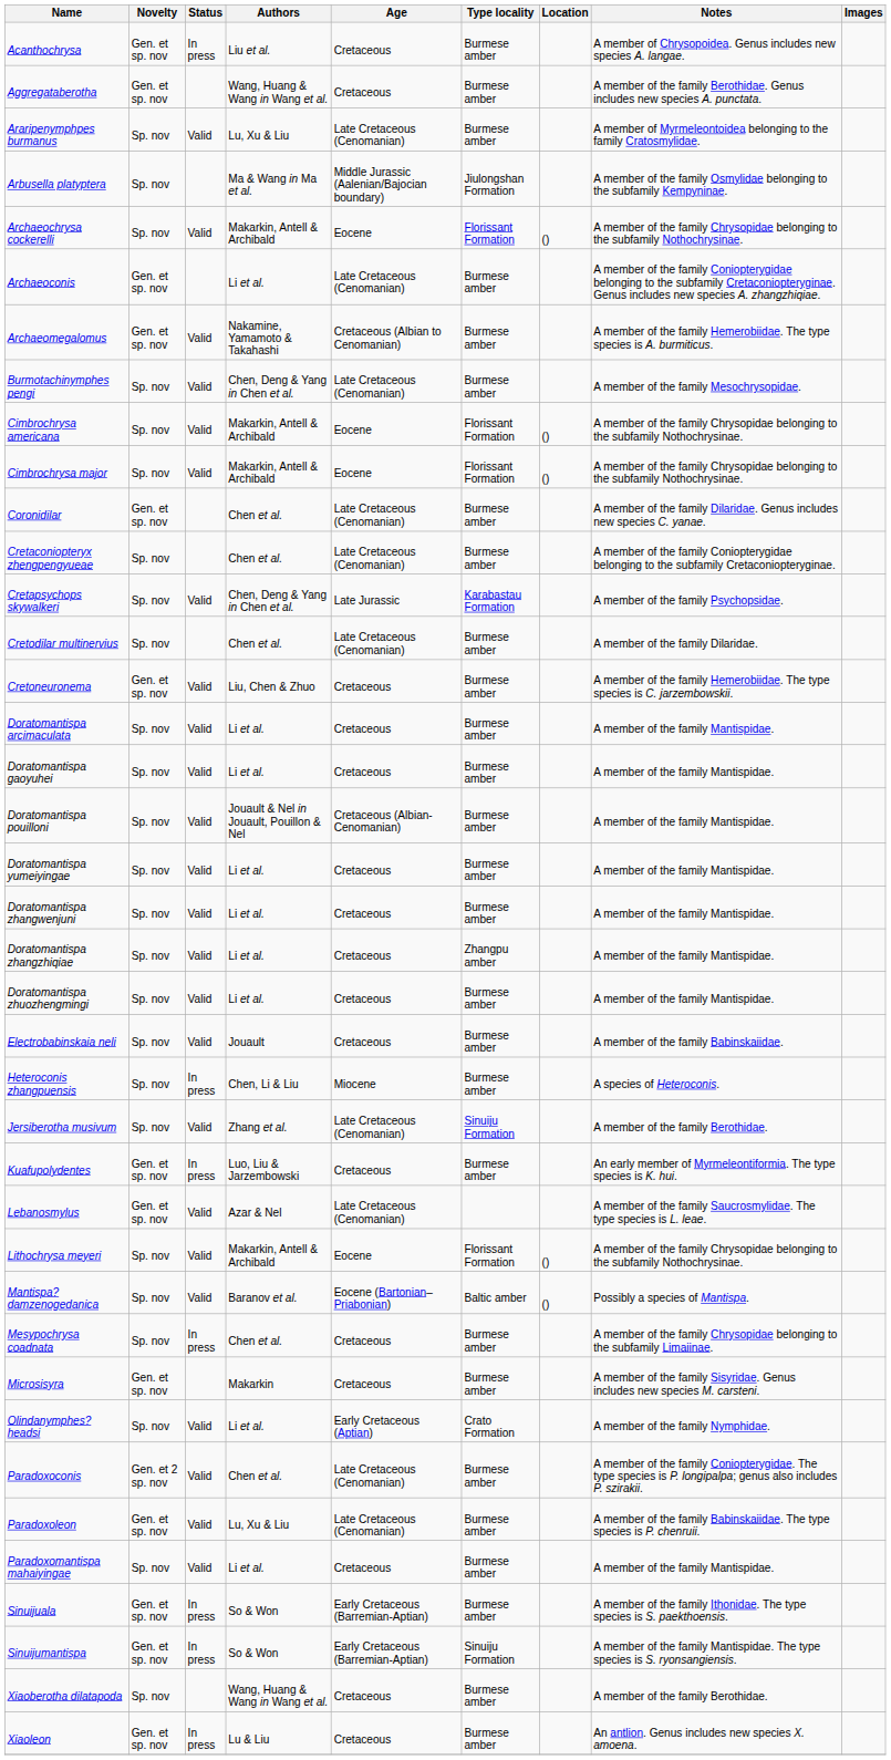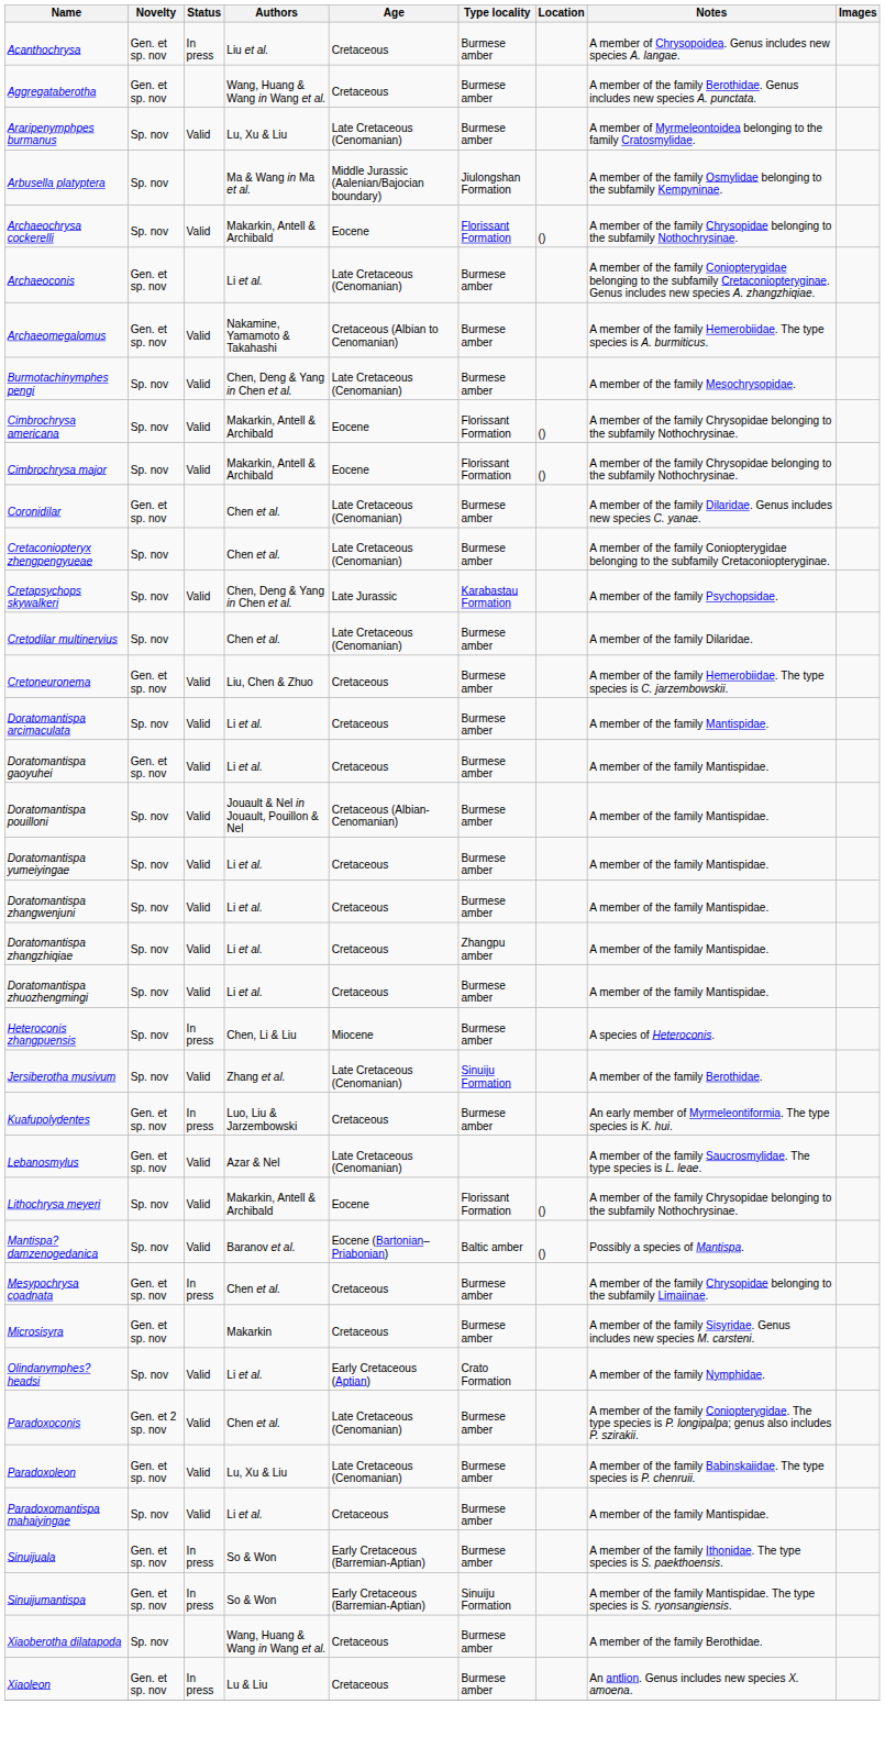 <table class="wikitable sortable" align="center" width="100%">
 <tr>
 <th>Name</th>
 <th>Novelty</th>
 <th>Status</th>
 <th>Authors</th>
 <th>Age</th>
 <th>Type locality</th>
 <th>Location</th>
 <th>Notes</th>
 <th>Images</th>
 </tr>
 <tr>
 <td><br><em><a href='#'>Acanthochrysa</a></em></td>
 <td><br>Gen. et sp. nov</td>
 <td><br>In press</td>
 <td><br>Liu <em>et al.</em></td>
 <td><br>Cretaceous</td>
 <td><br>Burmese amber</td>
 <td><br></td>
 <td><br>A member of <a href='#'>Chrysopoidea</a>. Genus includes new species <em>A. langae</em>.</td>
 <td></td>
 </tr>
 <tr>
 <td><br><em><a href='#'>Aggregataberotha</a></em></td>
 <td><br>Gen. et sp. nov</td>
 <td></td>
 <td><br>Wang, Huang & Wang <em>in</em> Wang <em>et al.</em></td>
 <td><br>Cretaceous</td>
 <td><br>Burmese amber</td>
 <td><br></td>
 <td><br>A member of the family <a href='#'>Berothidae</a>. Genus includes new species <em>A. punctata</em>.</td>
 <td></td>
 </tr>
 <tr>
 <td><br><em><a href='#'>Araripenymphpes burmanus</a></em></td>
 <td><br>Sp. nov</td>
 <td><br>Valid</td>
 <td><br>Lu, Xu & Liu</td>
 <td><br>Late Cretaceous (Cenomanian)</td>
 <td><br>Burmese amber</td>
 <td><br></td>
 <td><br>A member of <a href='#'>Myrmeleontoidea</a> belonging to the family <a href='#'>Cratosmylidae</a>.</td>
 <td></td>
 </tr>
 <tr>
 <td><br><em><a href='#'>Arbusella platyptera</a></em></td>
 <td><br>Sp. nov</td>
 <td></td>
 <td><br>Ma & Wang <em>in</em> Ma <em>et al.</em></td>
 <td><br>Middle Jurassic (Aalenian/Bajocian boundary)</td>
 <td><br>Jiulongshan Formation</td>
 <td><br></td>
 <td><br>A member of the family <a href='#'>Osmylidae</a> belonging to the subfamily <a href='#'>Kempyninae</a>.</td>
 <td></td>
 </tr>
 <tr>
 <td><br><em><a href='#'>Archaeochrysa cockerelli</a></em></td>
 <td><br>Sp. nov</td>
 <td><br>Valid</td>
 <td><br>Makarkin, Antell & Archibald</td>
 <td><br>Eocene</td>
 <td><br><a href='#'>Florissant Formation</a></td>
 <td><br><br>()</td>
 <td><br>A member of the family <a href='#'>Chrysopidae</a> belonging to the subfamily <a href='#'>Nothochrysinae</a>.</td>
 <td></td>
 </tr>
 <tr>
 <td><br><em><a href='#'>Archaeoconis</a></em></td>
 <td><br>Gen. et sp. nov</td>
 <td></td>
 <td><br>Li <em>et al.</em></td>
 <td><br>Late Cretaceous (Cenomanian)</td>
 <td><br>Burmese amber</td>
 <td><br></td>
 <td><br>A member of the family <a href='#'>Coniopterygidae</a> belonging to the subfamily <a href='#'>Cretaconiopteryginae</a>. Genus includes new species <em>A. zhangzhiqiae</em>.</td>
 <td></td>
 </tr>
 <tr>
 <td><br><em><a href='#'>Archaeomegalomus</a></em></td>
 <td><br>Gen. et sp. nov</td>
 <td><br>Valid</td>
 <td><br>Nakamine, Yamamoto & Takahashi</td>
 <td><br>Cretaceous (Albian to Cenomanian)</td>
 <td><br>Burmese amber</td>
 <td><br></td>
 <td><br>A member of the family <a href='#'>Hemerobiidae</a>. The type species is <em>A. burmiticus</em>.</td>
 <td></td>
 </tr>
 <tr>
 <td><br><em><a href='#'>Burmotachinymphes pengi</a></em></td>
 <td><br>Sp. nov</td>
 <td><br>Valid</td>
 <td><br>Chen, Deng & Yang <em>in</em> Chen <em>et al.</em></td>
 <td><br>Late Cretaceous (Cenomanian)</td>
 <td><br>Burmese amber</td>
 <td><br></td>
 <td><br>A member of the family <a href='#'>Mesochrysopidae</a>.</td>
 <td></td>
 </tr>
 <tr>
 <td><br><em><a href='#'>Cimbrochrysa americana</a></em></td>
 <td><br>Sp. nov</td>
 <td><br>Valid</td>
 <td><br>Makarkin, Antell & Archibald</td>
 <td><br>Eocene</td>
 <td><br>Florissant Formation</td>
 <td><br><br>()</td>
 <td><br>A member of the family Chrysopidae belonging to the subfamily Nothochrysinae.</td>
 <td></td>
 </tr>
 <tr>
 <td><br><em><a href='#'>Cimbrochrysa major</a></em></td>
 <td><br>Sp. nov</td>
 <td><br>Valid</td>
 <td><br>Makarkin, Antell & Archibald</td>
 <td><br>Eocene</td>
 <td><br>Florissant Formation</td>
 <td><br><br>()</td>
 <td><br>A member of the family Chrysopidae belonging to the subfamily Nothochrysinae.</td>
 <td></td>
 </tr>
 <tr>
 <td><br><em><a href='#'>Coronidilar</a></em></td>
 <td><br>Gen. et sp. nov</td>
 <td></td>
 <td><br>Chen <em>et al.</em></td>
 <td><br>Late Cretaceous (Cenomanian)</td>
 <td><br>Burmese amber</td>
 <td><br></td>
 <td><br>A member of the family <a href='#'>Dilaridae</a>. Genus includes new species <em>C. yanae</em>.</td>
 <td></td>
 </tr>
 <tr>
 <td><br><em><a href='#'>Cretaconiopteryx zhengpengyueae</a></em></td>
 <td><br>Sp. nov</td>
 <td></td>
 <td><br>Chen <em>et al.</em></td>
 <td><br>Late Cretaceous (Cenomanian)</td>
 <td><br>Burmese amber</td>
 <td><br></td>
 <td><br>A member of the family Coniopterygidae belonging to the subfamily Cretaconiopteryginae.</td>
 <td></td>
 </tr>
 <tr>
 <td><br><em><a href='#'>Cretapsychops skywalkeri</a></em></td>
 <td><br>Sp. nov</td>
 <td><br>Valid</td>
 <td><br>Chen, Deng & Yang <em>in</em> Chen <em>et al.</em></td>
 <td><br>Late Jurassic</td>
 <td><br><a href='#'>Karabastau Formation</a></td>
 <td><br></td>
 <td><br>A member of the family <a href='#'>Psychopsidae</a>.</td>
 <td></td>
 </tr>
 <tr>
 <td><br><em><a href='#'>Cretodilar multinervius</a></em></td>
 <td><br>Sp. nov</td>
 <td></td>
 <td><br>Chen <em>et al.</em></td>
 <td><br>Late Cretaceous (Cenomanian)</td>
 <td><br>Burmese amber</td>
 <td><br></td>
 <td><br>A member of the family Dilaridae.</td>
 <td></td>
 </tr>
 <tr>
 <td><br><em><a href='#'>Cretoneuronema</a></em></td>
 <td><br>Gen. et sp. nov</td>
 <td><br>Valid</td>
 <td><br>Liu, Chen & Zhuo</td>
 <td><br>Cretaceous</td>
 <td><br>Burmese amber</td>
 <td><br></td>
 <td><br>A member of the family <a href='#'>Hemerobiidae</a>. The type species is <em>C. jarzembowskii</em>.</td>
 <td></td>
 </tr>
 <tr>
 <td><br><em><a href='#'>Doratomantispa arcimaculata</a></em></td>
 <td><br>Sp. nov</td>
 <td><br>Valid</td>
 <td><br>Li <em>et al.</em></td>
 <td><br>Cretaceous</td>
 <td><br>Burmese amber</td>
 <td><br></td>
 <td><br>A member of the family <a href='#'>Mantispidae</a>.</td>
 <td></td>
 </tr>
 <tr>
 <td><br><em>Doratomantispa gaoyuhei</em></td>
-<td><br>Sp. nov</td>
+<td><br>Gen. et sp. nov</td>
 <td><br>Valid</td>
 <td><br>Li <em>et al.</em></td>
 <td><br>Cretaceous</td>
 <td><br>Burmese amber</td>
 <td><br></td>
 <td><br>A member of the family Mantispidae.</td>
 <td></td>
 </tr>
 <tr>
 <td><br><em>Doratomantispa pouilloni</em></td>
 <td><br>Sp. nov</td>
 <td><br>Valid</td>
 <td><br>Jouault & Nel <em>in</em> Jouault, Pouillon & Nel</td>
 <td><br>Cretaceous (Albian-Cenomanian)</td>
 <td><br>Burmese amber</td>
 <td><br></td>
 <td><br>A member of the family Mantispidae.</td>
 <td></td>
 </tr>
 <tr>
 <td><br><em>Doratomantispa yumeiyingae</em></td>
 <td><br>Sp. nov</td>
 <td><br>Valid</td>
 <td><br>Li <em>et al.</em></td>
 <td><br>Cretaceous</td>
 <td><br>Burmese amber</td>
 <td><br></td>
 <td><br>A member of the family Mantispidae.</td>
 <td></td>
 </tr>
 <tr>
 <td><br><em>Doratomantispa zhangwenjuni</em></td>
 <td><br>Sp. nov</td>
 <td><br>Valid</td>
 <td><br>Li <em>et al.</em></td>
 <td><br>Cretaceous</td>
 <td><br>Burmese amber</td>
 <td><br></td>
 <td><br>A member of the family Mantispidae.</td>
 <td></td>
 </tr>
 <tr>
 <td><br><em>Doratomantispa zhangzhiqiae</em></td>
 <td><br>Sp. nov</td>
 <td><br>Valid</td>
 <td><br>Li <em>et al.</em></td>
 <td><br>Cretaceous</td>
 <td><br>Zhangpu amber</td>
 <td><br></td>
 <td><br>A member of the family Mantispidae.</td>
 <td></td>
 </tr>
 <tr>
 <td><br><em>Doratomantispa zhuozhengmingi</em></td>
 <td><br>Sp. nov</td>
 <td><br>Valid</td>
 <td><br>Li <em>et al.</em></td>
 <td><br>Cretaceous</td>
 <td><br>Burmese amber</td>
 <td><br></td>
 <td><br>A member of the family Mantispidae.</td>
-<td></td>
-</tr>
-<tr>
-<td><br><em><a href='#'>Electrobabinskaia neli</a></em></td>
-<td><br>Sp. nov</td>
-<td><br>Valid</td>
-<td><br>Jouault</td>
-<td><br>Cretaceous</td>
-<td><br>Burmese amber</td>
-<td><br></td>
-<td><br>A member of the family <a href='#'>Babinskaiidae</a>.</td>
 <td></td>
 </tr>
 <tr>
 <td><br><em><a href='#'>Heteroconis zhangpuensis</a></em></td>
 <td><br>Sp. nov</td>
 <td><br>In press</td>
 <td><br>Chen, Li & Liu</td>
 <td><br>Miocene</td>
 <td><br>Burmese amber</td>
 <td><br></td>
 <td><br>A species of <em><a href='#'>Heteroconis</a></em>.</td>
 <td></td>
 </tr>
 <tr>
 <td><br><em><a href='#'>Jersiberotha musivum</a></em></td>
 <td><br>Sp. nov</td>
 <td><br>Valid</td>
 <td><br>Zhang <em>et al.</em></td>
 <td><br>Late Cretaceous (Cenomanian)</td>
 <td><br><a href='#'>Sinuiju Formation</a></td>
 <td><br></td>
 <td><br>A member of the family <a href='#'>Berothidae</a>.</td>
 <td></td>
 </tr>
 <tr>
 <td><br><em><a href='#'>Kuafupolydentes</a></em></td>
 <td><br>Gen. et sp. nov</td>
 <td><br>In press</td>
 <td><br>Luo, Liu & Jarzembowski</td>
 <td><br>Cretaceous</td>
 <td><br>Burmese amber</td>
 <td><br></td>
 <td><br>An early member of <a href='#'>Myrmeleontiformia</a>. The type species is <em>K. hui</em>.</td>
 <td></td>
 </tr>
 <tr>
 <td><br><em><a href='#'>Lebanosmylus</a></em></td>
 <td><br>Gen. et sp. nov</td>
 <td><br>Valid</td>
 <td><br>Azar & Nel</td>
 <td><br>Late Cretaceous (Cenomanian)</td>
 <td></td>
 <td><br></td>
 <td><br>A member of the family <a href='#'>Saucrosmylidae</a>. The type species is <em>L. leae</em>.</td>
 <td></td>
 </tr>
 <tr>
 <td><br><em><a href='#'>Lithochrysa meyeri</a></em></td>
 <td><br>Sp. nov</td>
 <td><br>Valid</td>
 <td><br>Makarkin, Antell & Archibald</td>
 <td><br>Eocene</td>
 <td><br>Florissant Formation</td>
 <td><br><br>()</td>
 <td><br>A member of the family Chrysopidae belonging to the subfamily Nothochrysinae.</td>
 <td></td>
 </tr>
 <tr>
 <td><br><em><a href='#'>Mantispa? damzenogedanica</a></em></td>
 <td><br>Sp. nov</td>
 <td><br>Valid</td>
 <td><br>Baranov <em>et al.</em></td>
 <td><br>Eocene (<a href='#'>Bartonian</a>‒<a href='#'>Priabonian</a>)</td>
 <td><br>Baltic amber</td>
 <td><br><br>()</td>
 <td><br>Possibly a species of <em><a href='#'>Mantispa</a></em>.</td>
 <td></td>
 </tr>
 <tr>
 <td><br><em><a href='#'>Mesypochrysa coadnata</a></em></td>
-<td><br>Sp. nov</td>
+<td><br>Gen. et sp. nov</td>
 <td><br>In press</td>
 <td><br>Chen <em>et al.</em></td>
 <td><br>Cretaceous</td>
 <td><br>Burmese amber</td>
 <td><br></td>
 <td><br>A member of the family <a href='#'>Chrysopidae</a> belonging to the subfamily <a href='#'>Limaiinae</a>.</td>
 <td></td>
 </tr>
 <tr>
 <td><br><em><a href='#'>Microsisyra</a></em></td>
 <td><br>Gen. et sp. nov</td>
 <td></td>
 <td><br>Makarkin</td>
 <td><br>Cretaceous</td>
 <td><br>Burmese amber</td>
 <td><br></td>
 <td><br>A member of the family <a href='#'>Sisyridae</a>. Genus includes new species <em>M. carsteni</em>.</td>
 <td></td>
 </tr>
 <tr>
 <td><br><em><a href='#'>Olindanymphes? headsi</a></em></td>
 <td><br>Sp. nov</td>
 <td><br>Valid</td>
 <td><br>Li <em>et al.</em></td>
 <td><br>Early Cretaceous (<a href='#'>Aptian</a>)</td>
 <td><br>Crato Formation</td>
 <td><br></td>
 <td><br>A member of the family <a href='#'>Nymphidae</a>.</td>
 <td></td>
 </tr>
 <tr>
 <td><br><em><a href='#'>Paradoxoconis</a></em></td>
 <td><br>Gen. et 2 sp. nov</td>
 <td><br>Valid</td>
 <td><br>Chen <em>et al.</em></td>
 <td><br>Late Cretaceous (Cenomanian)</td>
 <td><br>Burmese amber</td>
 <td><br></td>
 <td><br>A member of the family <a href='#'>Coniopterygidae</a>. The type species is <em>P. longipalpa</em>; genus also includes <em>P. szirakii</em>.</td>
 <td></td>
 </tr>
 <tr>
 <td><br><em><a href='#'>Paradoxoleon</a></em></td>
 <td><br>Gen. et sp. nov</td>
 <td><br>Valid</td>
 <td><br>Lu, Xu & Liu</td>
 <td><br>Late Cretaceous (Cenomanian)</td>
 <td><br>Burmese amber</td>
 <td><br></td>
 <td><br>A member of the family <a href='#'>Babinskaiidae</a>. The type species is <em>P. chenruii</em>.</td>
 <td></td>
 </tr>
 <tr>
 <td><br><em><a href='#'>Paradoxomantispa mahaiyingae</a></em></td>
 <td><br>Sp. nov</td>
 <td><br>Valid</td>
 <td><br>Li <em>et al.</em></td>
 <td><br>Cretaceous</td>
 <td><br>Burmese amber</td>
 <td><br></td>
 <td><br>A member of the family Mantispidae.</td>
 <td></td>
 </tr>
 <tr>
 <td><br><em><a href='#'>Sinuijuala</a></em></td>
 <td><br>Gen. et sp. nov</td>
 <td><br>In press</td>
 <td><br>So & Won</td>
 <td><br>Early Cretaceous (Barremian-Aptian)</td>
 <td><br>Burmese amber</td>
 <td><br></td>
 <td><br>A member of the family <a href='#'>Ithonidae</a>. The type species is <em>S. paekthoensis</em>.</td>
 <td></td>
 </tr>
 <tr>
 <td><br><em><a href='#'>Sinuijumantispa</a></em></td>
 <td><br>Gen. et sp. nov</td>
 <td><br>In press</td>
 <td><br>So & Won</td>
 <td><br>Early Cretaceous (Barremian-Aptian)</td>
 <td><br>Sinuiju Formation</td>
 <td><br></td>
 <td><br>A member of the family Mantispidae. The type species is <em>S. ryonsangiensis</em>.</td>
 <td></td>
 </tr>
 <tr>
 <td><br><em><a href='#'>Xiaoberotha dilatapoda</a></em></td>
 <td><br>Sp. nov</td>
 <td></td>
 <td><br>Wang, Huang & Wang <em>in</em> Wang <em>et al.</em></td>
 <td><br>Cretaceous</td>
 <td><br>Burmese amber</td>
 <td><br></td>
 <td><br>A member of the family Berothidae.</td>
 <td></td>
 </tr>
 <tr>
 <td><br><em><a href='#'>Xiaoleon</a></em></td>
 <td><br>Gen. et sp. nov</td>
 <td><br>In press</td>
 <td><br>Lu & Liu</td>
 <td><br>Cretaceous</td>
 <td><br>Burmese amber</td>
 <td><br></td>
 <td><br>An <a href='#'>antlion</a>. Genus includes new species <em>X. amoena</em>.</td>
 <td></td>
 </tr>
 <tr>
 </tr>
 </table>
